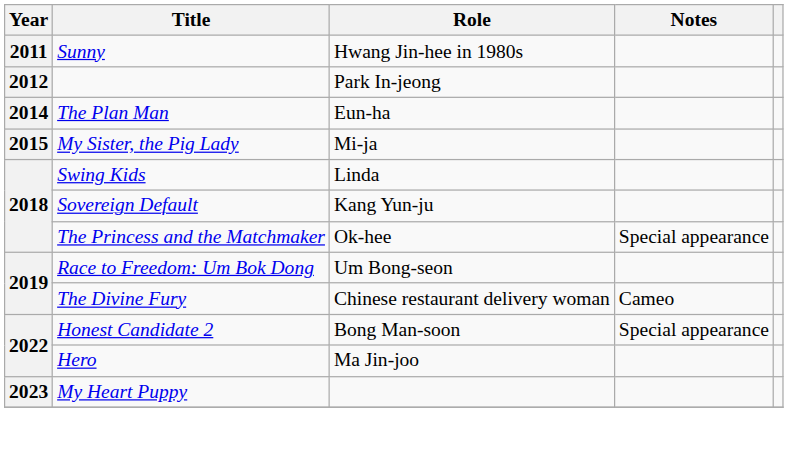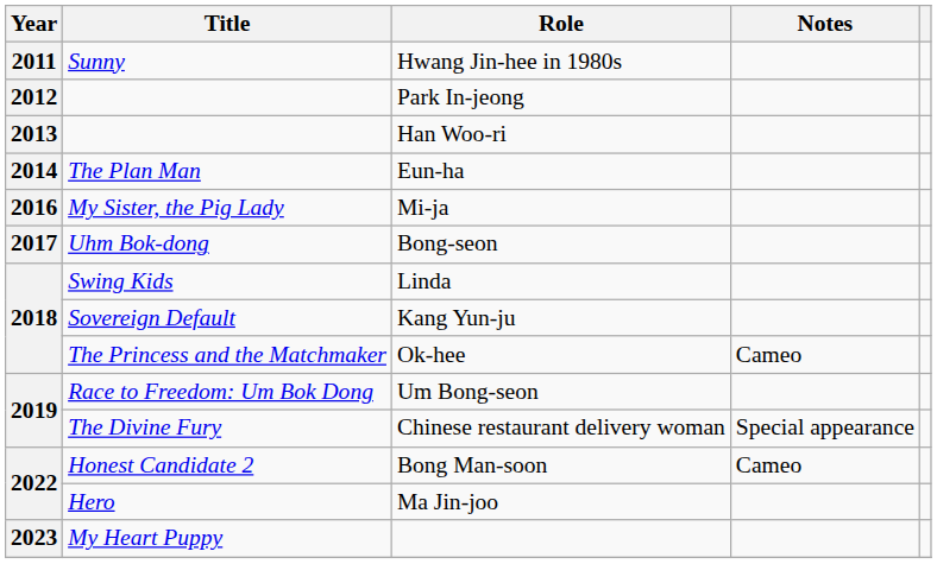 <table class="wikitable  plainrowheaders">
 <tr>
 <th scope="col">Year</th>
 <th scope="col">Title</th>
 <th scope="col">Role</th>
 <th scope="col">Notes</th>
 <th scope="col" class="unsortable"></th>
 </tr>
 <tr>
 <th scope="row">2011</th>
 <td><em><a href='#'>Sunny</a></em></td>
 <td>Hwang Jin-hee in 1980s</td>
 <td></td>
 <td></td>
 </tr>
 <tr>
 <th scope="row">2012</th>
 <td><em></em></td>
 <td>Park In-jeong</td>
 <td></td>
 <td></td>
 </tr>
 <tr>
+<th scope="row">2013</th>
+<td><em></em></td>
+<td>Han Woo-ri</td>
+<td></td>
+<td></td>
+</tr>
+<tr>
 <th scope="row">2014</th>
 <td><em><a href='#'>The Plan Man</a></em></td>
 <td>Eun-ha</td>
 <td></td>
 <td></td>
 </tr>
 <tr>
-<th scope="row">2015</th>
+<th scope="row">2016</th>
 <td><em><a href='#'>My Sister, the Pig Lady</a></em></td>
 <td>Mi-ja</td>
+<td></td>
+<td></td>
+</tr>
+<tr>
+<th scope="row">2017</th>
+<td><em><a href='#'>Uhm Bok-dong</a></em></td>
+<td>Bong-seon</td>
 <td></td>
 <td></td>
 </tr>
 <tr>
 <th scope="row" rowspan=3>2018</th>
 <td><em><a href='#'>Swing Kids</a></em></td>
 <td>Linda</td>
 <td></td>
 <td></td>
 </tr>
 <tr>
 <td><em><a href='#'>Sovereign Default</a></em></td>
 <td>Kang Yun-ju</td>
 <td></td>
 <td></td>
 </tr>
 <tr>
 <td><em><a href='#'>The Princess and the Matchmaker</a></em></td>
 <td>Ok-hee</td>
-<td>Special appearance</td>
+<td>Cameo</td>
 <td></td>
 </tr>
 <tr>
 <th scope="row"  rowspan=2>2019</th>
 <td><em><a href='#'>Race to Freedom: Um Bok Dong</a></em></td>
 <td>Um Bong-seon</td>
 <td></td>
 <td></td>
 </tr>
 <tr>
 <td><em><a href='#'>The Divine Fury</a></em></td>
 <td>Chinese restaurant delivery woman</td>
-<td>Cameo</td>
+<td>Special appearance</td>
 <td></td>
 </tr>
 <tr>
 <th scope="row" rowspan=2>2022</th>
 <td><em><a href='#'>Honest Candidate 2</a></em></td>
 <td>Bong Man-soon</td>
-<td>Special appearance</td>
+<td>Cameo</td>
 <td></td>
 </tr>
 <tr>
 <td><em><a href='#'>Hero</a></em></td>
 <td>Ma Jin-joo</td>
 <td></td>
 <td></td>
 </tr>
 <tr>
 <th scope="row">2023</th>
 <td><em><a href='#'>My Heart Puppy</a></em></td>
 <td></td>
 <td></td>
 <td></td>
 </tr>
 <tr>
 </tr>
 </table>
